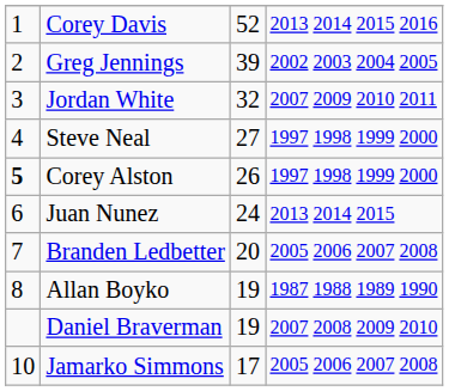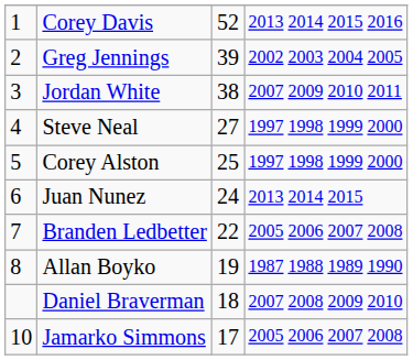 <table class="wikitable">
 <tr>
 </tr>
 <tr>
 <td>1</td>
 <td><a href='#'>Corey Davis</a></td>
 <td>52</td>
 <td style="font-size:80%;"><a href='#'>2013</a> <a href='#'>2014</a> <a href='#'>2015</a> <a href='#'>2016</a></td>
 </tr>
 <tr>
 <td>2</td>
 <td><a href='#'>Greg Jennings</a></td>
 <td>39</td>
 <td style="font-size:80%;"><a href='#'>2002</a> <a href='#'>2003</a> <a href='#'>2004</a> <a href='#'>2005</a></td>
 </tr>
 <tr>
 <td>3</td>
 <td><a href='#'>Jordan White</a></td>
-<td>32</td>
+<td>38</td>
 <td style="font-size:80%;"><a href='#'>2007</a> <a href='#'>2009</a> <a href='#'>2010</a> <a href='#'>2011</a></td>
 </tr>
 <tr>
 <td>4</td>
 <td>Steve Neal</td>
 <td>27</td>
 <td style="font-size:80%;"><a href='#'>1997</a> <a href='#'>1998</a> <a href='#'>1999</a> <a href='#'>2000</a></td>
 </tr>
 <tr>
-<td><strong>5</strong></td>
+<td>5</td>
 <td>Corey Alston</td>
-<td>26</td>
+<td>25</td>
 <td style="font-size:80%;"><a href='#'>1997</a> <a href='#'>1998</a> <a href='#'>1999</a> <a href='#'>2000</a></td>
 </tr>
 <tr>
 <td>6</td>
 <td>Juan Nunez</td>
 <td>24</td>
 <td style="font-size:80%;"><a href='#'>2013</a> <a href='#'>2014</a> <a href='#'>2015</a></td>
 </tr>
 <tr>
 <td>7</td>
 <td><a href='#'>Branden Ledbetter</a></td>
-<td>20</td>
+<td>22</td>
 <td style="font-size:80%;"><a href='#'>2005</a> <a href='#'>2006</a> <a href='#'>2007</a> <a href='#'>2008</a></td>
 </tr>
 <tr>
 <td>8</td>
 <td>Allan Boyko</td>
 <td>19</td>
 <td style="font-size:80%;"><a href='#'>1987</a> <a href='#'>1988</a> <a href='#'>1989</a> <a href='#'>1990</a></td>
 </tr>
 <tr>
 <td></td>
 <td><a href='#'>Daniel Braverman</a></td>
-<td>19</td>
+<td>18</td>
 <td style="font-size:80%;"><a href='#'>2007</a> <a href='#'>2008</a> <a href='#'>2009</a> <a href='#'>2010</a></td>
 </tr>
 <tr>
 <td>10</td>
 <td><a href='#'>Jamarko Simmons</a></td>
 <td>17</td>
 <td style="font-size:80%;"><a href='#'>2005</a> <a href='#'>2006</a> <a href='#'>2007</a> <a href='#'>2008</a></td>
 </tr>
 </table>
